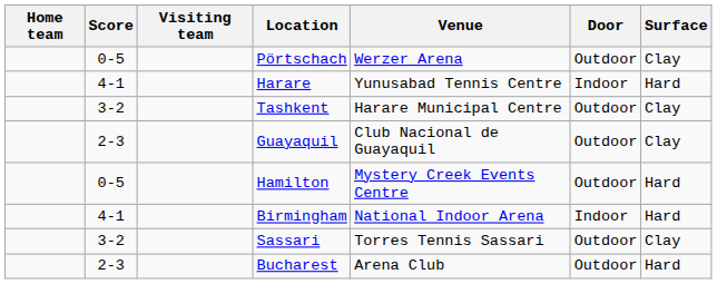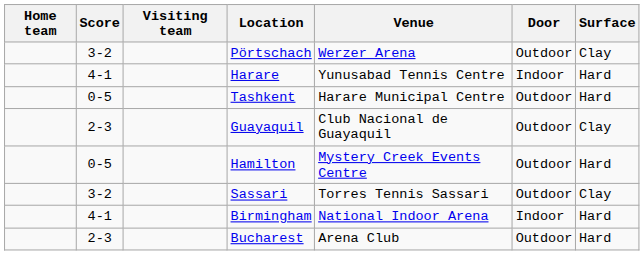 <table class="wikitable" style="border:1px solid #aaa;">
 <tr>
 <th>Home team</th>
 <th>Score</th>
 <th>Visiting team</th>
 <th>Location</th>
 <th>Venue</th>
 <th>Door</th>
 <th>Surface</th>
 </tr>
 <tr>
 <td><strong></strong></td>
-<td style="text-align:center;">0-5</td>
+<td style="text-align:center;">3-2</td>
 <td></td>
 <td><a href='#'>Pörtschach</a></td>
 <td><a href='#'>Werzer Arena</a></td>
 <td>Outdoor</td>
 <td>Clay</td>
 </tr>
 <tr>
 <td><strong></strong></td>
 <td style="text-align:center;">4-1</td>
 <td></td>
 <td><a href='#'>Harare</a></td>
 <td>Yunusabad Tennis Centre</td>
 <td>Indoor</td>
 <td>Hard</td>
 </tr>
 <tr>
 <td></td>
-<td style="text-align:center;">3-2</td>
+<td style="text-align:center;">0-5</td>
 <td><strong></strong></td>
 <td><a href='#'>Tashkent</a></td>
 <td>Harare Municipal Centre</td>
 <td>Outdoor</td>
-<td>Clay</td>
+<td>Hard</td>
 </tr>
 <tr>
 <td></td>
 <td style="text-align:center;">2-3</td>
 <td><strong></strong></td>
 <td><a href='#'>Guayaquil</a></td>
 <td>Club Nacional de Guayaquil</td>
 <td>Outdoor</td>
 <td>Clay</td>
 </tr>
 <tr>
 <td></td>
 <td style="text-align:center;">0-5</td>
 <td><strong></strong></td>
 <td><a href='#'>Hamilton</a></td>
 <td><a href='#'>Mystery Creek Events Centre</a></td>
 <td>Outdoor</td>
 <td>Hard</td>
 </tr>
 <tr>
 <td><strong></strong></td>
+<td style="text-align:center;">3-2</td>
+<td></td>
+<td><a href='#'>Sassari</a></td>
+<td>Torres Tennis Sassari</td>
+<td>Outdoor</td>
+<td>Clay</td>
+</tr>
+<tr>
+<td><strong></strong></td>
 <td style="text-align:center;">4-1</td>
 <td></td>
 <td><a href='#'>Birmingham</a></td>
 <td><a href='#'>National Indoor Arena</a></td>
 <td>Indoor</td>
 <td>Hard</td>
-</tr>
-<tr>
-<td><strong></strong></td>
-<td style="text-align:center;">3-2</td>
-<td></td>
-<td><a href='#'>Sassari</a></td>
-<td>Torres Tennis Sassari</td>
-<td>Outdoor</td>
-<td>Clay</td>
 </tr>
 <tr>
 <td></td>
 <td style="text-align:center;">2-3</td>
 <td><strong></strong></td>
 <td><a href='#'>Bucharest</a></td>
 <td>Arena Club</td>
 <td>Outdoor</td>
 <td>Hard</td>
 </tr>
 </table>
